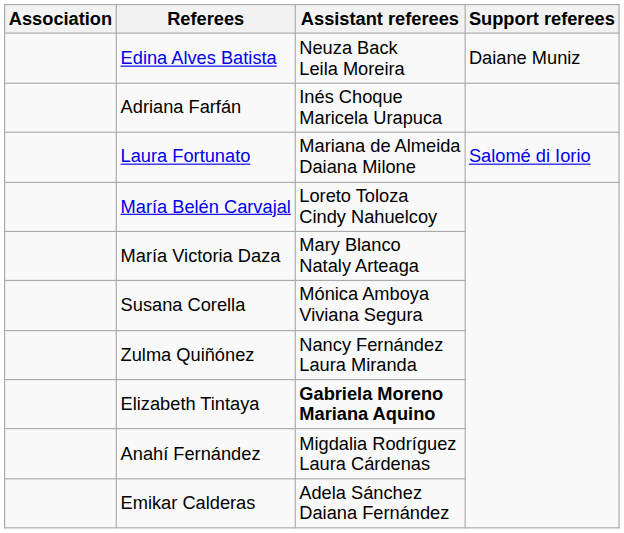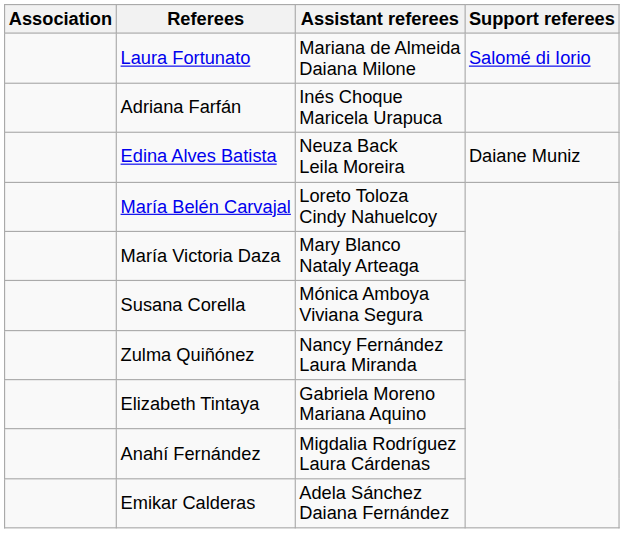 <table class="wikitable">
 <tr>
 <th>Association</th>
 <th>Referees</th>
 <th>Assistant referees</th>
 <th>Support referees</th>
 </tr>
 <tr>
 <td></td>
-<td><a href='#'>Edina Alves Batista</a></td>
-<td>Neuza Back<br>Leila Moreira</td>
-<td>Daiane Muniz</td>
+<td><a href='#'>Laura Fortunato</a></td>
+<td>Mariana de Almeida<br>Daiana Milone</td>
+<td><a href='#'>Salomé di Iorio</a></td>
 </tr>
 <tr>
 <td></td>
 <td>Adriana Farfán</td>
 <td>Inés Choque<br>Maricela Urapuca</td>
 </tr>
 <tr>
 <td></td>
-<td><a href='#'>Laura Fortunato</a></td>
-<td>Mariana de Almeida<br>Daiana Milone</td>
-<td><a href='#'>Salomé di Iorio</a></td>
+<td><a href='#'>Edina Alves Batista</a></td>
+<td>Neuza Back<br>Leila Moreira</td>
+<td>Daiane Muniz</td>
 </tr>
 <tr>
 <td></td>
 <td><a href='#'>María Belén Carvajal</a></td>
 <td>Loreto Toloza<br>Cindy Nahuelcoy</td>
 </tr>
 <tr>
 <td></td>
 <td>María Victoria Daza</td>
 <td>Mary Blanco<br>Nataly Arteaga</td>
 </tr>
 <tr>
 <td></td>
 <td>Susana Corella</td>
 <td>Mónica Amboya<br>Viviana Segura</td>
 </tr>
 <tr>
 <td></td>
 <td>Zulma Quiñónez</td>
 <td>Nancy Fernández<br>Laura Miranda</td>
 </tr>
 <tr>
 <td></td>
 <td>Elizabeth Tintaya</td>
-<td><strong>Gabriela Moreno<br>Mariana Aquino</strong></td>
+<td>Gabriela Moreno<br>Mariana Aquino</td>
 </tr>
 <tr>
 <td></td>
 <td>Anahí Fernández</td>
 <td>Migdalia Rodríguez<br>Laura Cárdenas</td>
 </tr>
 <tr>
 <td></td>
 <td>Emikar Calderas</td>
 <td>Adela Sánchez<br>Daiana Fernández</td>
 </tr>
 </table>
